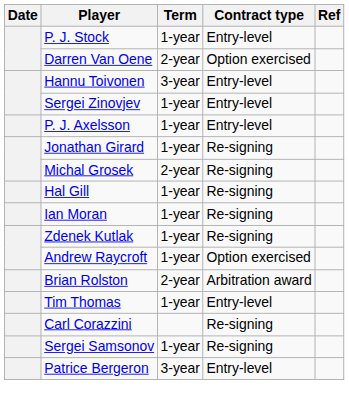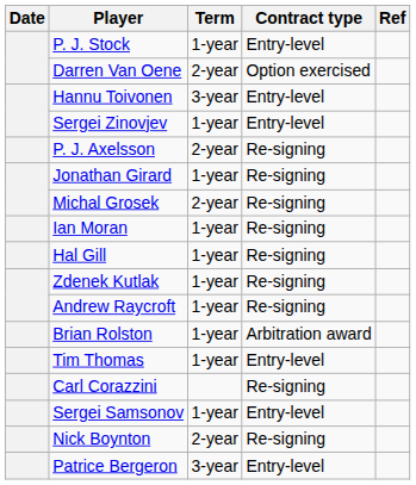 <table class="wikitable plainrowheaders">
 <tr style="background:#ddd; text-align:center;">
 <th>Date</th>
 <th>Player</th>
 <th>Term</th>
 <th>Contract type</th>
 <th>Ref</th>
 </tr>
 <tr>
 <th scope="row" rowspan=2></th>
 <td><a href='#'>P. J. Stock</a></td>
 <td>1-year</td>
 <td>Entry-level</td>
 <td></td>
 </tr>
 <tr>
 <td><a href='#'>Darren Van Oene</a></td>
 <td>2-year</td>
 <td>Option exercised</td>
 <td></td>
 </tr>
 <tr>
 <th scope="row" rowspan=2></th>
 <td><a href='#'>Hannu Toivonen</a></td>
 <td>3-year</td>
 <td>Entry-level</td>
 <td></td>
 </tr>
 <tr>
 <td><a href='#'>Sergei Zinovjev</a></td>
 <td>1-year</td>
 <td>Entry-level</td>
 <td></td>
 </tr>
 <tr>
 <th scope="row"></th>
 <td><a href='#'>P. J. Axelsson</a></td>
-<td>1-year</td>
-<td>Entry-level</td>
+<td>2-year</td>
+<td>Re-signing</td>
 <td></td>
 </tr>
 <tr>
 <th scope="row" rowspan=2></th>
 <td><a href='#'>Jonathan Girard</a></td>
 <td>1-year</td>
 <td>Re-signing</td>
 <td></td>
 </tr>
 <tr>
 <td><a href='#'>Michal Grosek</a></td>
 <td>2-year</td>
 <td>Re-signing</td>
 <td></td>
 </tr>
 <tr>
 <th scope="row"></th>
-<td><a href='#'>Hal Gill</a></td>
+<td><a href='#'>Ian Moran</a></td>
 <td>1-year</td>
 <td>Re-signing</td>
 <td></td>
 </tr>
 <tr>
 <th scope="row"></th>
-<td><a href='#'>Ian Moran</a></td>
+<td><a href='#'>Hal Gill</a></td>
 <td>1-year</td>
 <td>Re-signing</td>
 <td></td>
 </tr>
 <tr>
 <th scope="row" rowspan=2></th>
 <td><a href='#'>Zdenek Kutlak</a></td>
 <td>1-year</td>
 <td>Re-signing</td>
 <td></td>
 </tr>
 <tr>
 <td><a href='#'>Andrew Raycroft</a></td>
 <td>1-year</td>
-<td>Option exercised</td>
+<td>Re-signing</td>
 <td></td>
 </tr>
 <tr>
 <th scope="row"></th>
 <td><a href='#'>Brian Rolston</a></td>
-<td>2-year</td>
+<td>1-year</td>
 <td>Arbitration award</td>
 <td></td>
 </tr>
 <tr>
 <th scope="row"></th>
 <td><a href='#'>Tim Thomas</a></td>
 <td>1-year</td>
 <td>Entry-level</td>
 <td></td>
 </tr>
 <tr>
 <th scope="row"></th>
 <td><a href='#'>Carl Corazzini</a></td>
 <td></td>
 <td>Re-signing</td>
 <td></td>
 </tr>
 <tr>
 <th scope="row"></th>
 <td><a href='#'>Sergei Samsonov</a></td>
 <td>1-year</td>
+<td>Entry-level</td>
+<td></td>
+</tr>
+<tr>
+<th scope="row"></th>
+<td><a href='#'>Nick Boynton</a></td>
+<td>2-year</td>
 <td>Re-signing</td>
 <td></td>
 </tr>
 <tr>
 <th scope="row"></th>
 <td><a href='#'>Patrice Bergeron</a></td>
 <td>3-year</td>
 <td>Entry-level</td>
 <td></td>
 </tr>
 </table>
